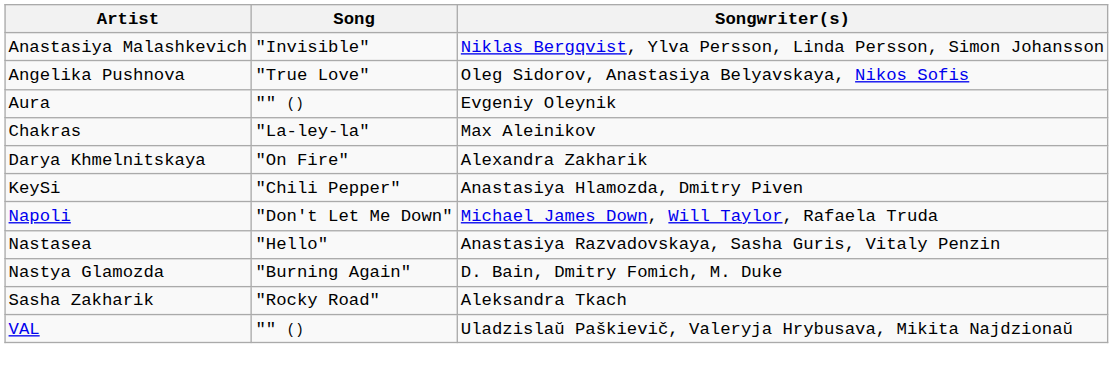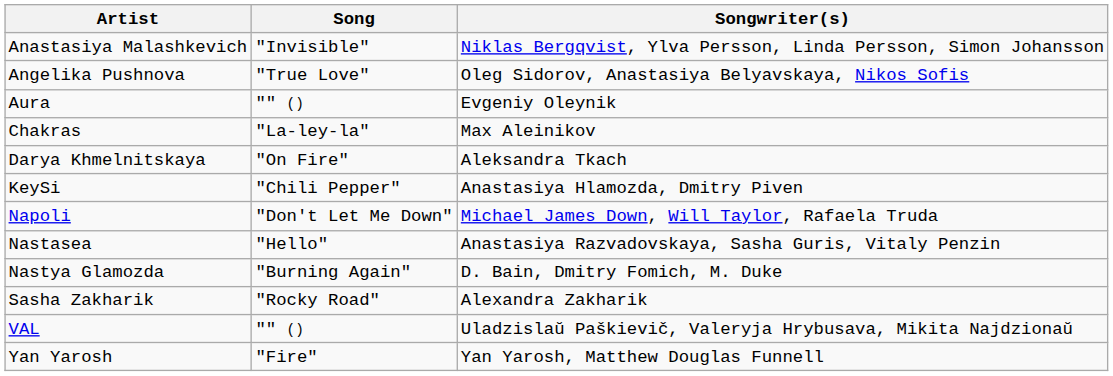 <table class="sortable wikitable" style="margin: 1em auto 1em auto;">
 <tr>
 <th>Artist</th>
 <th>Song</th>
 <th>Songwriter(s)</th>
 </tr>
 <tr>
 <td>Anastasiya Malashkevich</td>
 <td>"Invisible"</td>
 <td><a href='#'>Niklas Bergqvist</a>, Ylva Persson, Linda Persson, Simon Johansson</td>
 </tr>
 <tr>
 <td>Angelika Pushnоva</td>
 <td>"True Love"</td>
 <td>Oleg Sidorov, Anastasiya Belyavskaya, <a href='#'>Nikos Sofis</a></td>
 </tr>
 <tr>
 <td>Aura</td>
 <td>"" <small>()</small></td>
 <td>Evgeniy Oleynik</td>
 </tr>
 <tr>
 <td>Chakras</td>
 <td>"La-ley-la"</td>
 <td>Max Aleinikov</td>
 </tr>
 <tr>
 <td>Darya Khmelnitskaya</td>
 <td>"On Fire"</td>
-<td>Alexandra Zakharik</td>
+<td>Aleksandra Tkach</td>
 </tr>
 <tr>
 <td>KeySi</td>
 <td>"Chili Pepper"</td>
 <td>Anastasiya Hlamоzda, Dmitry Piven</td>
 </tr>
 <tr>
 <td><a href='#'>Napoli</a></td>
 <td>"Don't Let Me Down"</td>
 <td><a href='#'>Michael James Down</a>, <a href='#'>Will Taylor</a>, Rafaela Truda</td>
 </tr>
 <tr>
 <td>Nastasea</td>
 <td>"Hello"</td>
 <td>Anastasiya Razvadоvskaya, Sasha Guris, Vitaly Penzin</td>
 </tr>
 <tr>
 <td>Nastya Glamozda</td>
 <td>"Burning Again"</td>
 <td>D. Bain, Dmitry Fomich, M. Duke</td>
 </tr>
 <tr>
 <td>Sasha Zakharik</td>
 <td>"Rocky Road"</td>
-<td>Aleksandra Tkach</td>
+<td>Alexandra Zakharik</td>
 </tr>
 <tr>
 <td><a href='#'>VAL</a></td>
 <td>"" <small>()</small></td>
 <td>Uladzislaŭ Paškievič, Valeryja Hrybusava, Mikita Najdzionaŭ</td>
 </tr>
+<tr>
+<td>Yan Yarosh</td>
+<td>"Fire"</td>
+<td>Yan Yarosh, Matthew Douglas Funnell</td>
+</tr>
 </table>
